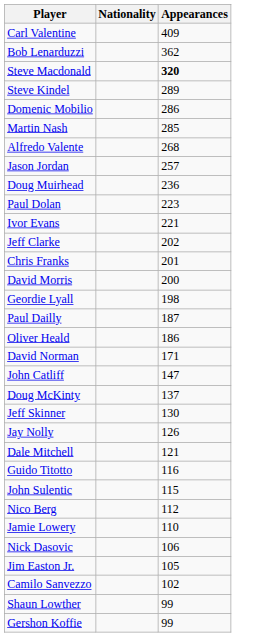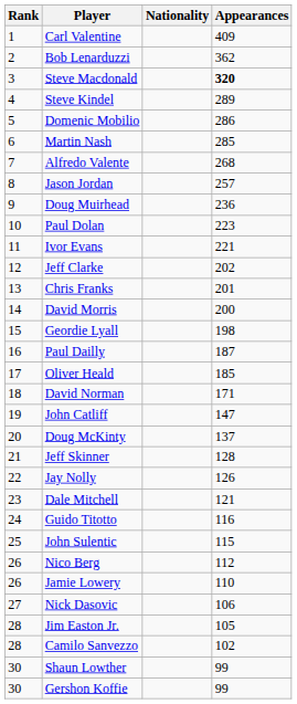 <table class="wikitable">
 <tr>
+<th>Rank</th>
 <th>Player</th>
 <th>Nationality</th>
 <th>Appearances</th>
 </tr>
 <tr>
+<td>1</td>
 <td><a href='#'>Carl Valentine</a></td>
 <td></td>
 <td>409</td>
 </tr>
 <tr>
+<td>2</td>
 <td><a href='#'>Bob Lenarduzzi</a></td>
 <td></td>
 <td>362</td>
 </tr>
 <tr>
+<td>3</td>
 <td><a href='#'>Steve Macdonald</a></td>
 <td></td>
 <td><strong>320</strong></td>
 </tr>
 <tr>
+<td>4</td>
 <td><a href='#'>Steve Kindel</a></td>
 <td></td>
 <td>289</td>
 </tr>
 <tr>
+<td>5</td>
 <td><a href='#'>Domenic Mobilio</a></td>
 <td></td>
 <td>286</td>
 </tr>
 <tr>
+<td>6</td>
 <td><a href='#'>Martin Nash</a></td>
 <td></td>
 <td>285</td>
 </tr>
 <tr>
+<td>7</td>
 <td><a href='#'>Alfredo Valente</a></td>
 <td></td>
 <td>268</td>
 </tr>
 <tr>
+<td>8</td>
 <td><a href='#'>Jason Jordan</a></td>
 <td></td>
 <td>257</td>
 </tr>
 <tr>
+<td>9</td>
 <td><a href='#'>Doug Muirhead</a></td>
 <td></td>
 <td>236</td>
 </tr>
 <tr>
+<td>10</td>
 <td><a href='#'>Paul Dolan</a></td>
 <td></td>
 <td>223</td>
 </tr>
 <tr>
+<td>11</td>
 <td><a href='#'>Ivor Evans</a></td>
 <td></td>
 <td>221</td>
 </tr>
 <tr>
+<td>12</td>
 <td><a href='#'>Jeff Clarke</a></td>
 <td></td>
 <td>202</td>
 </tr>
 <tr>
+<td>13</td>
 <td><a href='#'>Chris Franks</a></td>
 <td></td>
 <td>201</td>
 </tr>
 <tr>
+<td>14</td>
 <td><a href='#'>David Morris</a></td>
 <td></td>
 <td>200</td>
 </tr>
 <tr>
+<td>15</td>
 <td><a href='#'>Geordie Lyall</a></td>
 <td></td>
 <td>198</td>
 </tr>
 <tr>
+<td>16</td>
 <td><a href='#'>Paul Dailly</a></td>
 <td></td>
 <td>187</td>
 </tr>
 <tr>
+<td>17</td>
 <td><a href='#'>Oliver Heald</a></td>
 <td></td>
-<td>186</td>
+<td>185</td>
 </tr>
 <tr>
+<td>18</td>
 <td><a href='#'>David Norman</a></td>
 <td></td>
 <td>171</td>
 </tr>
 <tr>
+<td>19</td>
 <td><a href='#'>John Catliff</a></td>
 <td></td>
 <td>147</td>
 </tr>
 <tr>
+<td>20</td>
 <td><a href='#'>Doug McKinty</a></td>
 <td></td>
 <td>137</td>
 </tr>
 <tr>
+<td>21</td>
 <td><a href='#'>Jeff Skinner</a></td>
 <td></td>
-<td>130</td>
+<td>128</td>
 </tr>
 <tr>
+<td>22</td>
 <td><a href='#'>Jay Nolly</a></td>
 <td></td>
 <td>126</td>
 </tr>
 <tr>
+<td>23</td>
 <td><a href='#'>Dale Mitchell</a></td>
 <td></td>
 <td>121</td>
 </tr>
 <tr>
+<td>24</td>
 <td><a href='#'>Guido Titotto</a></td>
 <td></td>
 <td>116</td>
 </tr>
 <tr>
+<td>25</td>
 <td><a href='#'>John Sulentic</a></td>
 <td></td>
 <td>115</td>
 </tr>
 <tr>
+<td>26</td>
 <td><a href='#'>Nico Berg</a></td>
 <td></td>
 <td>112</td>
 </tr>
 <tr>
+<td>26</td>
 <td><a href='#'>Jamie Lowery</a></td>
 <td></td>
 <td>110</td>
 </tr>
 <tr>
+<td>27</td>
 <td><a href='#'>Nick Dasovic</a></td>
 <td></td>
 <td>106</td>
 </tr>
 <tr>
+<td>28</td>
 <td><a href='#'>Jim Easton Jr.</a></td>
 <td></td>
 <td>105</td>
 </tr>
 <tr>
+<td>28</td>
 <td><a href='#'>Camilo Sanvezzo</a></td>
 <td></td>
 <td>102</td>
 </tr>
 <tr>
+<td>30</td>
 <td><a href='#'>Shaun Lowther</a></td>
 <td></td>
 <td>99</td>
 </tr>
 <tr>
+<td>30</td>
 <td><a href='#'>Gershon Koffie</a></td>
 <td></td>
 <td>99</td>
 </tr>
 </table>
